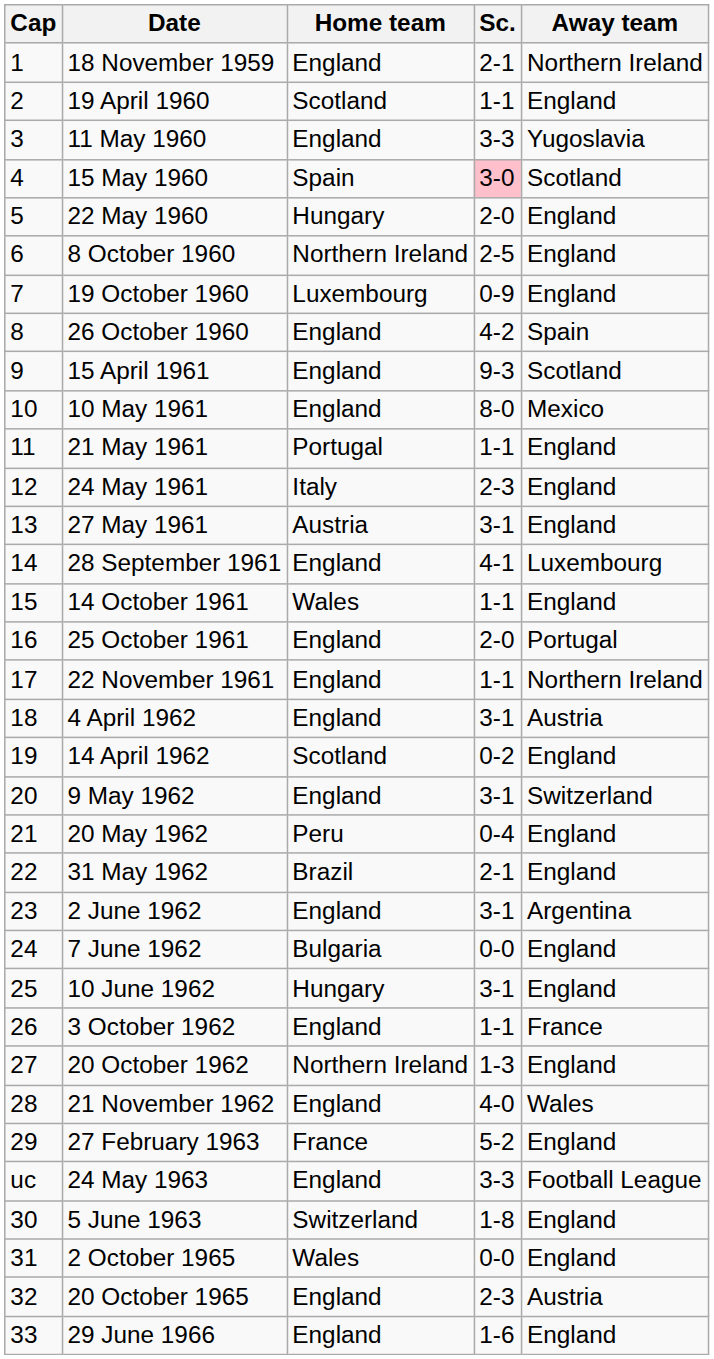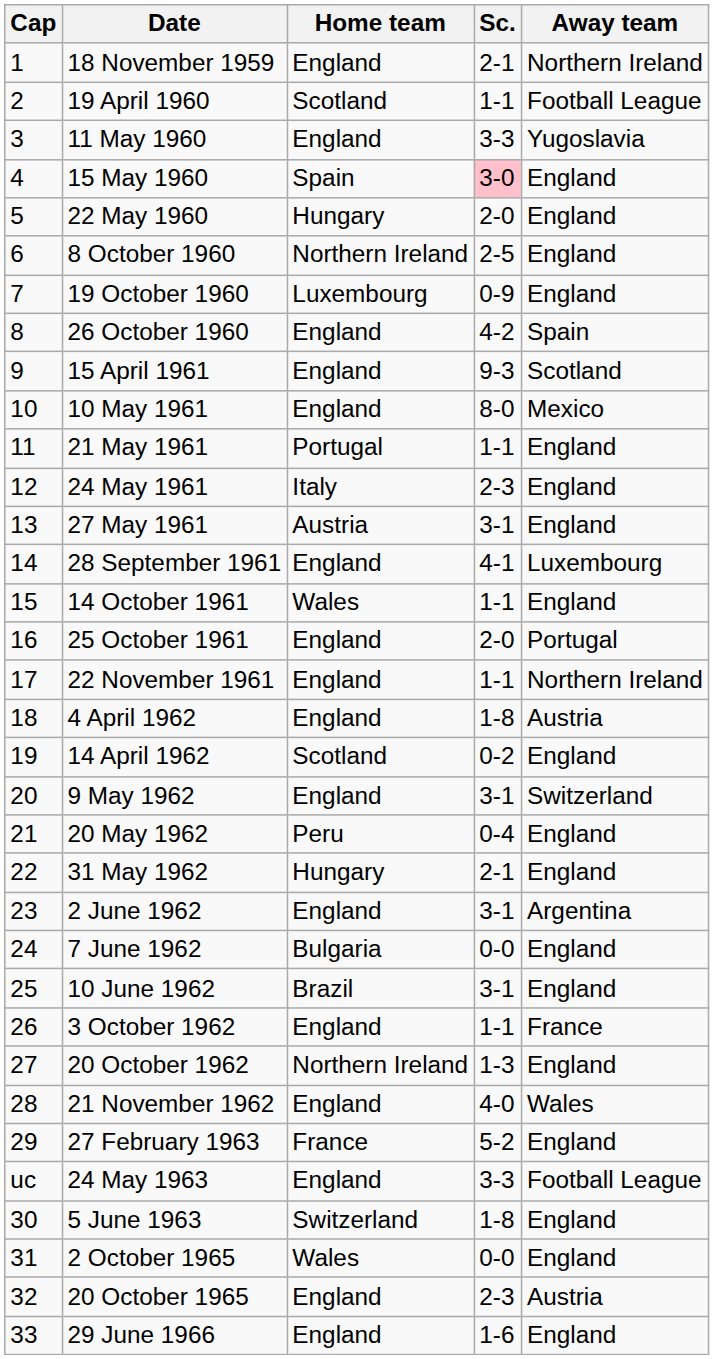 <table class="wikitable">
 <tr>
 <th>Cap</th>
 <th>Date</th>
 <th>Home team</th>
 <th>Sc.</th>
 <th>Away team</th>
 </tr>
 <tr>
 <td>1</td>
 <td>18 November 1959</td>
 <td>England</td>
 <td>2-1</td>
 <td>Northern Ireland</td>
 </tr>
 <tr>
 <td>2</td>
 <td>19 April 1960</td>
 <td>Scotland</td>
 <td>1-1</td>
-<td>England</td>
+<td>Football League</td>
 </tr>
 <tr>
 <td>3</td>
 <td>11 May 1960</td>
 <td>England</td>
 <td>3-3</td>
 <td>Yugoslavia</td>
 </tr>
 <tr>
 <td>4</td>
 <td>15 May 1960</td>
 <td>Spain</td>
 <td style="background: pink;">3-0</td>
-<td>Scotland</td>
+<td>England</td>
 </tr>
 <tr>
 <td>5</td>
 <td>22 May 1960</td>
 <td>Hungary</td>
 <td>2-0</td>
 <td>England</td>
 </tr>
 <tr>
 <td>6</td>
 <td>8 October 1960</td>
 <td>Northern Ireland</td>
 <td>2-5</td>
 <td>England</td>
 </tr>
 <tr>
 <td>7</td>
 <td>19 October 1960</td>
 <td>Luxembourg</td>
 <td>0-9</td>
 <td>England</td>
 </tr>
 <tr>
 <td>8</td>
 <td>26 October 1960</td>
 <td>England</td>
 <td>4-2</td>
 <td>Spain</td>
 </tr>
 <tr>
 <td>9</td>
 <td>15 April 1961</td>
 <td>England</td>
 <td>9-3</td>
 <td>Scotland</td>
 </tr>
 <tr>
 <td>10</td>
 <td>10 May 1961</td>
 <td>England</td>
 <td>8-0</td>
 <td>Mexico</td>
 </tr>
 <tr>
 <td>11</td>
 <td>21 May 1961</td>
 <td>Portugal</td>
 <td>1-1</td>
 <td>England</td>
 </tr>
 <tr>
 <td>12</td>
 <td>24 May 1961</td>
 <td>Italy</td>
 <td>2-3</td>
 <td>England</td>
 </tr>
 <tr>
 <td>13</td>
 <td>27 May 1961</td>
 <td>Austria</td>
 <td>3-1</td>
 <td>England</td>
 </tr>
 <tr>
 <td>14</td>
 <td>28 September 1961</td>
 <td>England</td>
 <td>4-1</td>
 <td>Luxembourg</td>
 </tr>
 <tr>
 <td>15</td>
 <td>14 October 1961</td>
 <td>Wales</td>
 <td>1-1</td>
 <td>England</td>
 </tr>
 <tr>
 <td>16</td>
 <td>25 October 1961</td>
 <td>England</td>
 <td>2-0</td>
 <td>Portugal</td>
 </tr>
 <tr>
 <td>17</td>
 <td>22 November 1961</td>
 <td>England</td>
 <td>1-1</td>
 <td>Northern Ireland</td>
 </tr>
 <tr>
 <td>18</td>
 <td>4 April 1962</td>
 <td>England</td>
-<td>3-1</td>
+<td>1-8</td>
 <td>Austria</td>
 </tr>
 <tr>
 <td>19</td>
 <td>14 April 1962</td>
 <td>Scotland</td>
 <td>0-2</td>
 <td>England</td>
 </tr>
 <tr>
 <td>20</td>
 <td>9 May 1962</td>
 <td>England</td>
 <td>3-1</td>
 <td>Switzerland</td>
 </tr>
 <tr>
 <td>21</td>
 <td>20 May 1962</td>
 <td>Peru</td>
 <td>0-4</td>
 <td>England</td>
 </tr>
 <tr>
 <td>22</td>
 <td>31 May 1962</td>
-<td>Brazil</td>
+<td>Hungary</td>
 <td>2-1</td>
 <td>England</td>
 </tr>
 <tr>
 <td>23</td>
 <td>2 June 1962</td>
 <td>England</td>
 <td>3-1</td>
 <td>Argentina</td>
 </tr>
 <tr>
 <td>24</td>
 <td>7 June 1962</td>
 <td>Bulgaria</td>
 <td>0-0</td>
 <td>England</td>
 </tr>
 <tr>
 <td>25</td>
 <td>10 June 1962</td>
-<td>Hungary</td>
+<td>Brazil</td>
 <td>3-1</td>
 <td>England</td>
 </tr>
 <tr>
 <td>26</td>
 <td>3 October 1962</td>
 <td>England</td>
 <td>1-1</td>
 <td>France</td>
 </tr>
 <tr>
 <td>27</td>
 <td>20 October 1962</td>
 <td>Northern Ireland</td>
 <td>1-3</td>
 <td>England</td>
 </tr>
 <tr>
 <td>28</td>
 <td>21 November 1962</td>
 <td>England</td>
 <td>4-0</td>
 <td>Wales</td>
 </tr>
 <tr>
 <td>29</td>
 <td>27 February 1963</td>
 <td>France</td>
 <td>5-2</td>
 <td>England</td>
 </tr>
 <tr>
 <td>uc</td>
 <td>24 May 1963</td>
 <td>England</td>
 <td>3-3</td>
 <td>Football League</td>
 </tr>
 <tr>
 <td>30</td>
 <td>5 June 1963</td>
 <td>Switzerland</td>
 <td>1-8</td>
 <td>England</td>
 </tr>
 <tr>
 <td>31</td>
 <td>2 October 1965</td>
 <td>Wales</td>
 <td>0-0</td>
 <td>England</td>
 </tr>
 <tr>
 <td>32</td>
 <td>20 October 1965</td>
 <td>England</td>
 <td>2-3</td>
 <td>Austria</td>
 </tr>
 <tr>
 <td>33</td>
 <td>29 June 1966</td>
 <td>England</td>
 <td>1-6</td>
 <td>England</td>
 </tr>
 </table>
